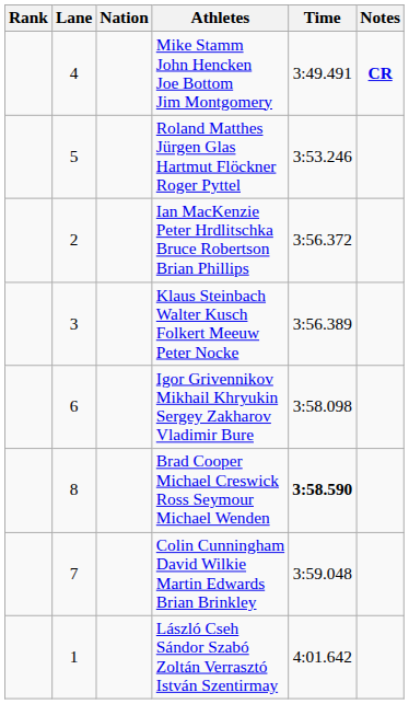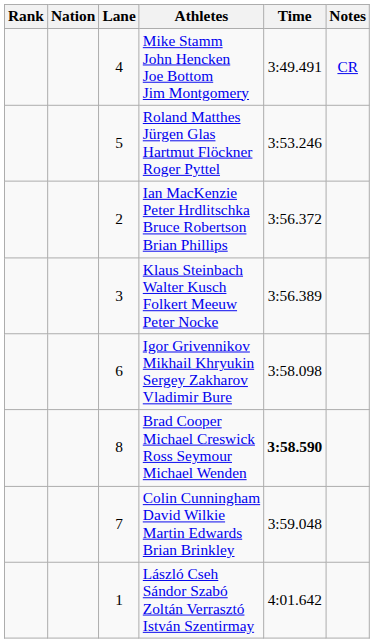 <table class="wikitable sortable" style="text-align:center">
 <tr>
 <th>Rank</th>
+<th>Nation</th>
 <th>Lane</th>
-<th>Nation</th>
 <th>Athletes</th>
 <th>Time</th>
 <th>Notes</th>
 </tr>
 <tr>
 <td></td>
+<td align=left></td>
 <td>4</td>
-<td align=left></td>
 <td align=left><a href='#'>Mike Stamm</a><br><a href='#'>John Hencken</a><br><a href='#'>Joe Bottom</a><br><a href='#'>Jim Montgomery</a></td>
 <td>3:49.491</td>
-<td><strong><a href='#'>CR</a></strong></td>
+<td><a href='#'>CR</a></td>
 </tr>
 <tr>
 <td></td>
+<td align=left></td>
 <td>5</td>
-<td align=left></td>
 <td align=left><a href='#'>Roland Matthes</a><br><a href='#'>Jürgen Glas</a><br><a href='#'>Hartmut Flöckner</a><br><a href='#'>Roger Pyttel</a></td>
 <td>3:53.246</td>
 <td></td>
 </tr>
 <tr>
 <td></td>
+<td align=left></td>
 <td>2</td>
-<td align=left></td>
 <td align=left><a href='#'>Ian MacKenzie</a><br><a href='#'>Peter Hrdlitschka</a><br><a href='#'>Bruce Robertson</a><br><a href='#'>Brian Phillips</a></td>
 <td>3:56.372</td>
 <td></td>
 </tr>
 <tr>
 <td></td>
+<td align=left></td>
 <td>3</td>
-<td align=left></td>
 <td align=left><a href='#'>Klaus Steinbach</a><br><a href='#'>Walter Kusch</a><br><a href='#'>Folkert Meeuw</a><br><a href='#'>Peter Nocke</a></td>
 <td>3:56.389</td>
 <td></td>
 </tr>
 <tr>
 <td></td>
+<td align=left></td>
 <td>6</td>
-<td align=left></td>
 <td align=left><a href='#'>Igor Grivennikov</a><br><a href='#'>Mikhail Khryukin</a><br><a href='#'>Sergey Zakharov</a><br><a href='#'>Vladimir Bure</a></td>
 <td>3:58.098</td>
 <td></td>
 </tr>
 <tr>
 <td></td>
+<td align=left></td>
 <td>8</td>
-<td align=left></td>
 <td align=left><a href='#'>Brad Cooper</a><br><a href='#'>Michael Creswick</a><br><a href='#'>Ross Seymour</a><br><a href='#'>Michael Wenden</a></td>
 <td><strong>3:58.590</strong></td>
 <td></td>
 </tr>
 <tr>
 <td></td>
+<td align=left></td>
 <td>7</td>
-<td align=left></td>
 <td align=left><a href='#'>Colin Cunningham</a><br><a href='#'>David Wilkie</a><br><a href='#'>Martin Edwards</a><br><a href='#'>Brian Brinkley</a></td>
 <td>3:59.048</td>
 <td></td>
 </tr>
 <tr>
 <td></td>
+<td align=left></td>
 <td>1</td>
-<td align=left></td>
 <td align=left><a href='#'>László Cseh</a><br><a href='#'>Sándor Szabó</a><br><a href='#'>Zoltán Verrasztó</a><br><a href='#'>István Szentirmay</a></td>
 <td>4:01.642</td>
 <td></td>
 </tr>
 </table>
